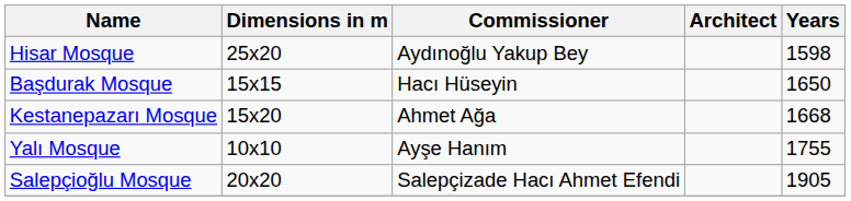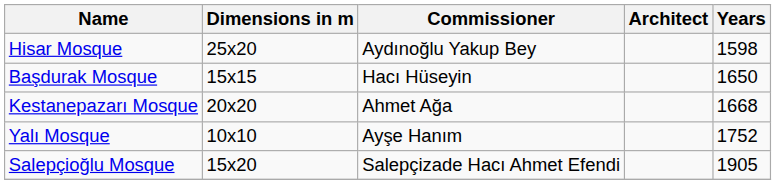 <table class="wikitable sortable">
 <tr>
 <th>Name</th>
 <th>Dimensions in m</th>
 <th>Commissioner</th>
 <th>Architect</th>
 <th>Years</th>
 </tr>
 <tr>
 <td><a href='#'>Hisar Mosque</a></td>
 <td>25x20</td>
 <td>Aydınoğlu Yakup Bey</td>
 <td></td>
 <td>1598</td>
 </tr>
 <tr>
 <td><a href='#'>Başdurak Mosque</a></td>
 <td>15x15</td>
 <td>Hacı Hüseyin</td>
 <td></td>
 <td>1650</td>
 </tr>
 <tr>
 <td><a href='#'>Kestanepazarı Mosque</a></td>
-<td>15x20</td>
+<td>20x20</td>
 <td>Ahmet Ağa</td>
 <td></td>
 <td>1668</td>
 </tr>
 <tr>
 <td><a href='#'>Yalı Mosque</a></td>
 <td>10x10</td>
 <td>Ayşe Hanım</td>
 <td></td>
-<td>1755</td>
+<td>1752</td>
 </tr>
 <tr>
 <td><a href='#'>Salepçioğlu Mosque</a></td>
-<td>20x20</td>
+<td>15x20</td>
 <td>Salepçizade Hacı Ahmet Efendi</td>
 <td></td>
 <td>1905</td>
 </tr>
 <tr>
 </tr>
 </table>
